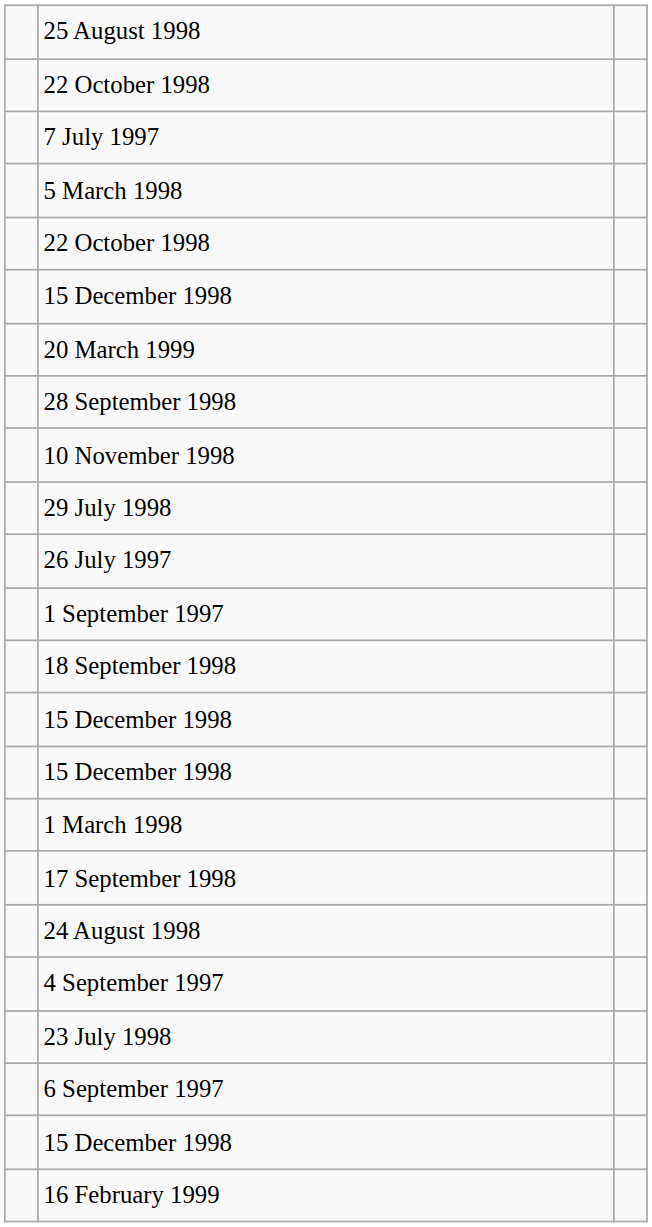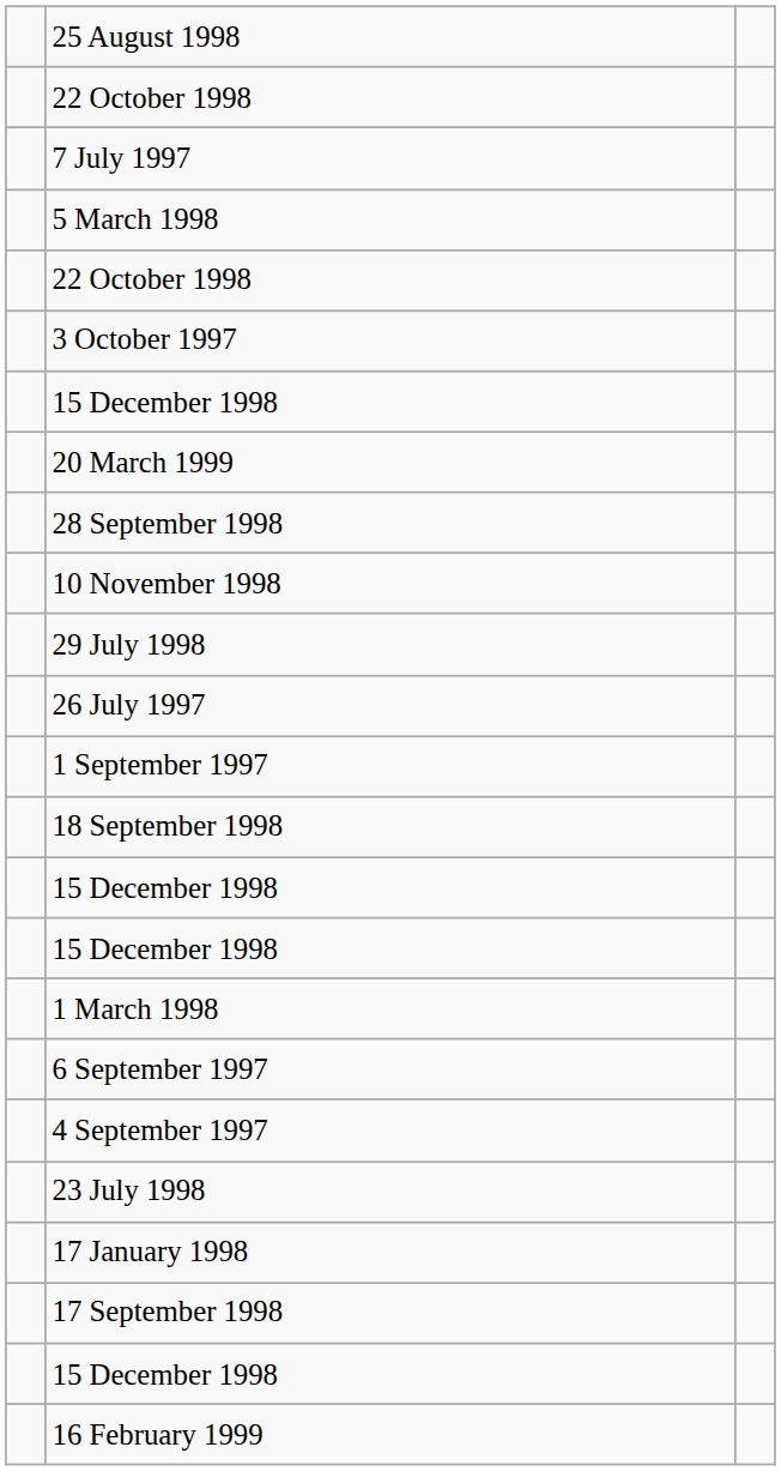 <table class="wikitable" style="font-size: 89%; float: left; width: 26em; margin-right: 1em; height: 700px">
 <tr>
 <td></td>
 <td>25 August 1998</td>
 <td></td>
 </tr>
 <tr>
 <td></td>
 <td>22 October 1998</td>
 <td></td>
 </tr>
 <tr>
 <td></td>
 <td>7 July 1997</td>
 <td></td>
 </tr>
 <tr>
 <td></td>
 <td>5 March 1998</td>
 <td></td>
 </tr>
 <tr>
 <td></td>
 <td>22 October 1998</td>
+<td></td>
+</tr>
+<tr>
+<td></td>
+<td>3 October 1997</td>
 <td></td>
 </tr>
 <tr>
 <td></td>
 <td>15 December 1998</td>
 <td></td>
 </tr>
 <tr>
 <td></td>
 <td>20 March 1999</td>
 <td></td>
 </tr>
 <tr>
 <td></td>
 <td>28 September 1998</td>
 <td></td>
 </tr>
 <tr>
 <td></td>
 <td>10 November 1998</td>
 <td></td>
 </tr>
 <tr>
 <td></td>
 <td>29 July 1998</td>
 <td></td>
 </tr>
 <tr>
 <td></td>
 <td>26 July 1997</td>
 <td></td>
 </tr>
 <tr>
 <td></td>
 <td>1 September 1997</td>
 <td></td>
 </tr>
 <tr>
 <td></td>
 <td>18 September 1998</td>
 <td></td>
 </tr>
 <tr>
 <td></td>
 <td>15 December 1998</td>
 <td></td>
 </tr>
 <tr>
 <td></td>
 <td>15 December 1998</td>
 <td></td>
 </tr>
 <tr>
 <td></td>
 <td>1 March 1998</td>
 <td></td>
 </tr>
 <tr>
 <td></td>
-<td>17 September 1998</td>
-<td></td>
-</tr>
-<tr>
-<td></td>
-<td>24 August 1998</td>
+<td>6 September 1997</td>
 <td></td>
 </tr>
 <tr>
 <td></td>
 <td>4 September 1997</td>
 <td></td>
 </tr>
 <tr>
 <td></td>
 <td>23 July 1998</td>
 <td></td>
 </tr>
 <tr>
 <td></td>
-<td>6 September 1997</td>
+<td>17 January 1998</td>
+<td></td>
+</tr>
+<tr>
+<td></td>
+<td>17 September 1998</td>
 <td></td>
 </tr>
 <tr>
 <td></td>
 <td>15 December 1998</td>
 <td></td>
 </tr>
 <tr>
 <td></td>
 <td>16 February 1999</td>
 <td></td>
 </tr>
 </table>
